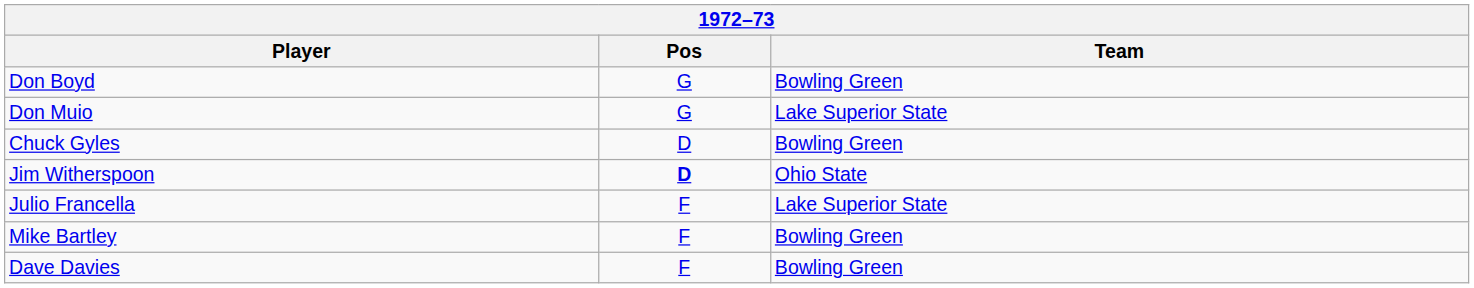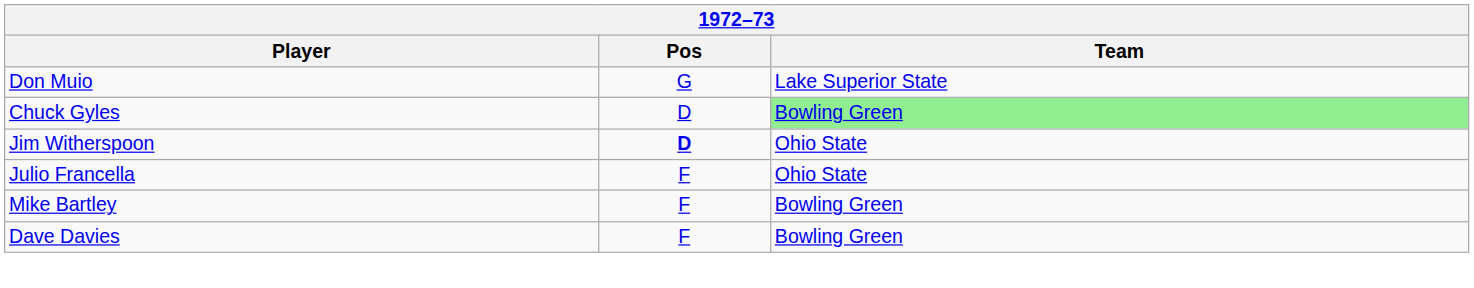 <table class="wikitable" width=95%>
 <tr>
 <th colspan=3><a href='#'>1972–73</a></th>
 </tr>
 <tr>
 <th>Player</th>
 <th>Pos</th>
 <th>Team</th>
 </tr>
 <tr>
-<td><a href='#'>Don Boyd</a></td>
-<td style="text-align:center;"><a href='#'>G</a></td>
-<td><a href='#'>Bowling Green</a></td>
-</tr>
-<tr>
 <td><a href='#'>Don Muio</a></td>
 <td style="text-align:center;"><a href='#'>G</a></td>
 <td><a href='#'>Lake Superior State</a></td>
 </tr>
 <tr>
 <td><a href='#'>Chuck Gyles</a></td>
 <td style="text-align:center;"><a href='#'>D</a></td>
-<td><a href='#'>Bowling Green</a></td>
+<td style="background: lightgreen;"><a href='#'>Bowling Green</a></td>
 </tr>
 <tr>
 <td><a href='#'>Jim Witherspoon</a></td>
 <td style="text-align:center;"><strong><a href='#'>D</a></strong></td>
 <td><a href='#'>Ohio State</a></td>
 </tr>
 <tr>
 <td><a href='#'>Julio Francella</a></td>
 <td style="text-align:center;"><a href='#'>F</a></td>
-<td><a href='#'>Lake Superior State</a></td>
+<td><a href='#'>Ohio State</a></td>
 </tr>
 <tr>
 <td><a href='#'>Mike Bartley</a></td>
 <td style="text-align:center;"><a href='#'>F</a></td>
 <td><a href='#'>Bowling Green</a></td>
 </tr>
 <tr>
 <td><a href='#'>Dave Davies</a></td>
 <td style="text-align:center;"><a href='#'>F</a></td>
 <td><a href='#'>Bowling Green</a></td>
 </tr>
 </table>
